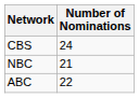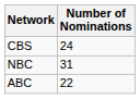 <table class="wikitable">
 <tr>
 <th>Network</th>
 <th>Number of<br>Nominations</th>
 </tr>
 <tr>
 <td>CBS</td>
 <td>24</td>
 </tr>
 <tr>
 <td>NBC</td>
-<td>21</td>
+<td>31</td>
 </tr>
 <tr>
 <td>ABC</td>
 <td>22</td>
 </tr>
 </table>
